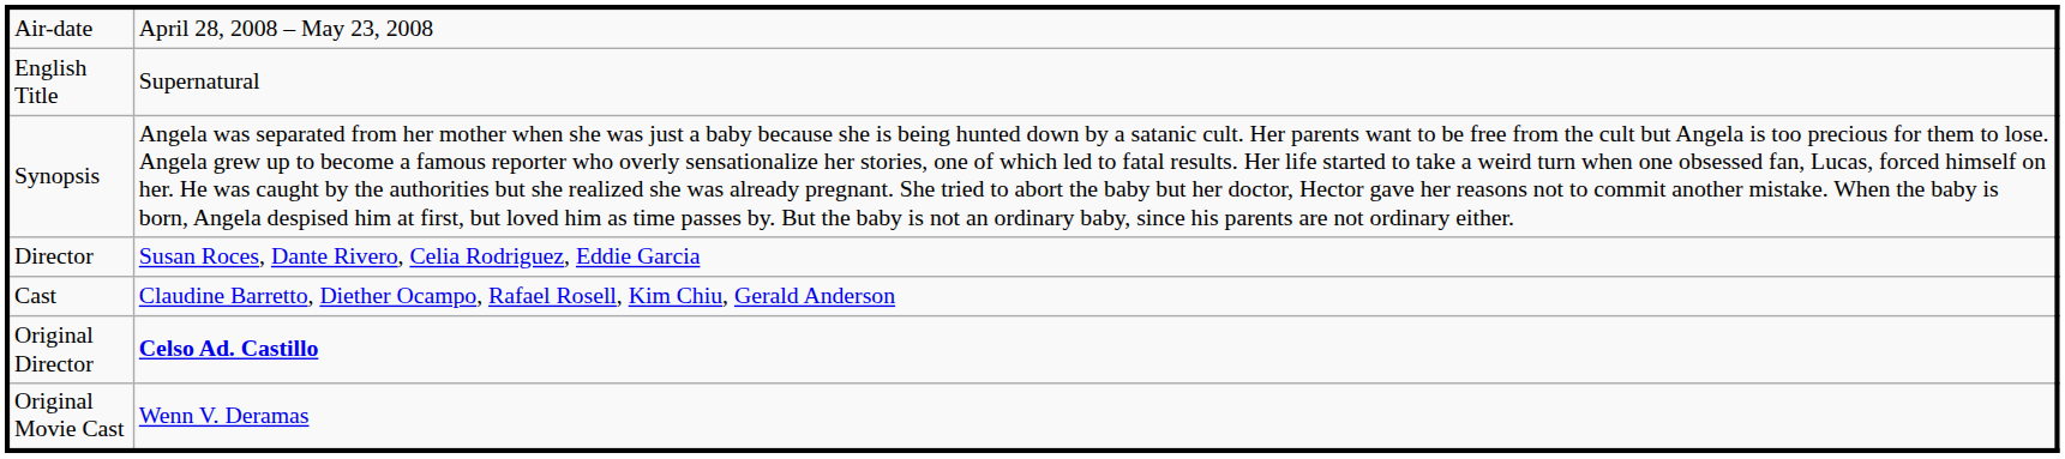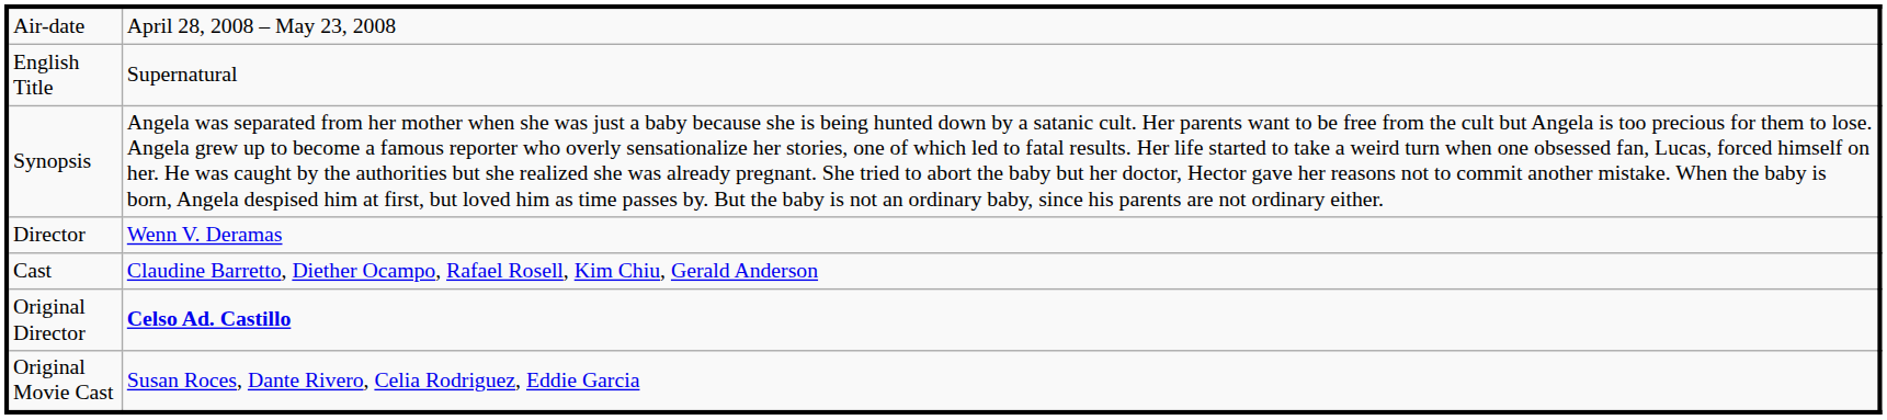 <table class="wikitable" style="border:#000 solid; font-size:90%;">
 <tr>
 <td>Air-date</td>
 <td>April 28, 2008 – May 23, 2008</td>
 </tr>
 <tr>
 <td>English Title</td>
 <td>Supernatural</td>
 </tr>
 <tr>
 <td>Synopsis</td>
 <td>Angela was separated from her mother when she was just a baby because she is being hunted down by a satanic cult. Her parents want to be free from the cult but Angela is too precious for them to lose. Angela grew up to become a famous reporter who overly sensationalize her stories, one of which led to fatal results. Her life started to take a weird turn when one obsessed fan, Lucas, forced himself on her. He was caught by the authorities but she realized she was already pregnant. She tried to abort the baby but her doctor, Hector gave her reasons not to commit another mistake. When the baby is born, Angela despised him at first, but loved him as time passes by. But the baby is not an ordinary baby, since his parents are not ordinary either.</td>
 </tr>
 <tr>
 <td>Director</td>
-<td><a href='#'>Susan Roces</a>, <a href='#'>Dante Rivero</a>, <a href='#'>Celia Rodriguez</a>, <a href='#'>Eddie Garcia</a></td>
+<td><a href='#'>Wenn V. Deramas</a></td>
 </tr>
 <tr>
 <td>Cast</td>
 <td><a href='#'>Claudine Barretto</a>, <a href='#'>Diether Ocampo</a>, <a href='#'>Rafael Rosell</a>, <a href='#'>Kim Chiu</a>, <a href='#'>Gerald Anderson</a></td>
 </tr>
 <tr>
 <td>Original Director</td>
 <td><strong><a href='#'>Celso Ad. Castillo</a></strong></td>
 </tr>
 <tr>
 <td>Original Movie Cast</td>
-<td><a href='#'>Wenn V. Deramas</a></td>
+<td><a href='#'>Susan Roces</a>, <a href='#'>Dante Rivero</a>, <a href='#'>Celia Rodriguez</a>, <a href='#'>Eddie Garcia</a></td>
 </tr>
 </table>
